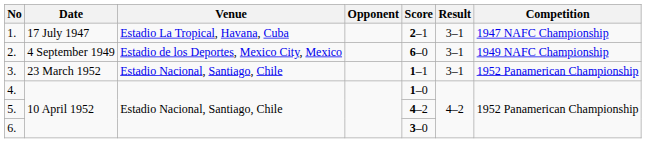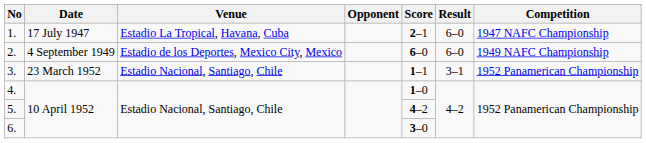 <table class="wikitable" style="font-size:100%;">
 <tr>
 <th>No</th>
 <th>Date</th>
 <th>Venue</th>
 <th>Opponent</th>
 <th>Score</th>
 <th>Result</th>
 <th>Competition</th>
 </tr>
 <tr>
 <td>1.</td>
 <td>17 July 1947</td>
 <td><a href='#'>Estadio La Tropical</a>, <a href='#'>Havana</a>, <a href='#'>Cuba</a></td>
 <td></td>
 <td align=center><strong>2</strong>–1</td>
-<td align=center>3–1</td>
+<td align=center>6–0</td>
 <td><a href='#'>1947 NAFC Championship</a></td>
 </tr>
 <tr>
 <td>2.</td>
 <td>4 September 1949</td>
 <td><a href='#'>Estadio de los Deportes</a>, <a href='#'>Mexico City</a>, <a href='#'>Mexico</a></td>
 <td></td>
 <td align=center><strong>6</strong>–0</td>
-<td align=center>3–1</td>
+<td align=center>6–0</td>
 <td><a href='#'>1949 NAFC Championship</a></td>
 </tr>
 <tr>
 <td>3.</td>
 <td>23 March 1952</td>
 <td><a href='#'>Estadio Nacional</a>, <a href='#'>Santiago</a>, <a href='#'>Chile</a></td>
 <td></td>
 <td align=center><strong>1</strong>–1</td>
 <td align=center>3–1</td>
 <td><a href='#'>1952 Panamerican Championship</a></td>
 </tr>
 <tr>
 <td>4.</td>
 <td rowspan="3">10 April 1952</td>
 <td rowspan="3">Estadio Nacional, Santiago, Chile</td>
 <td rowspan="3"></td>
 <td align=center><strong>1</strong>–0</td>
 <td rowspan="3" style="text-align:center">4–2</td>
 <td rowspan="3">1952 Panamerican Championship</td>
 </tr>
 <tr>
 <td>5.</td>
 <td align=center><strong>4</strong>–2</td>
 </tr>
 <tr>
 <td>6.</td>
 <td align=center><strong>3</strong>–0</td>
 </tr>
 </table>
